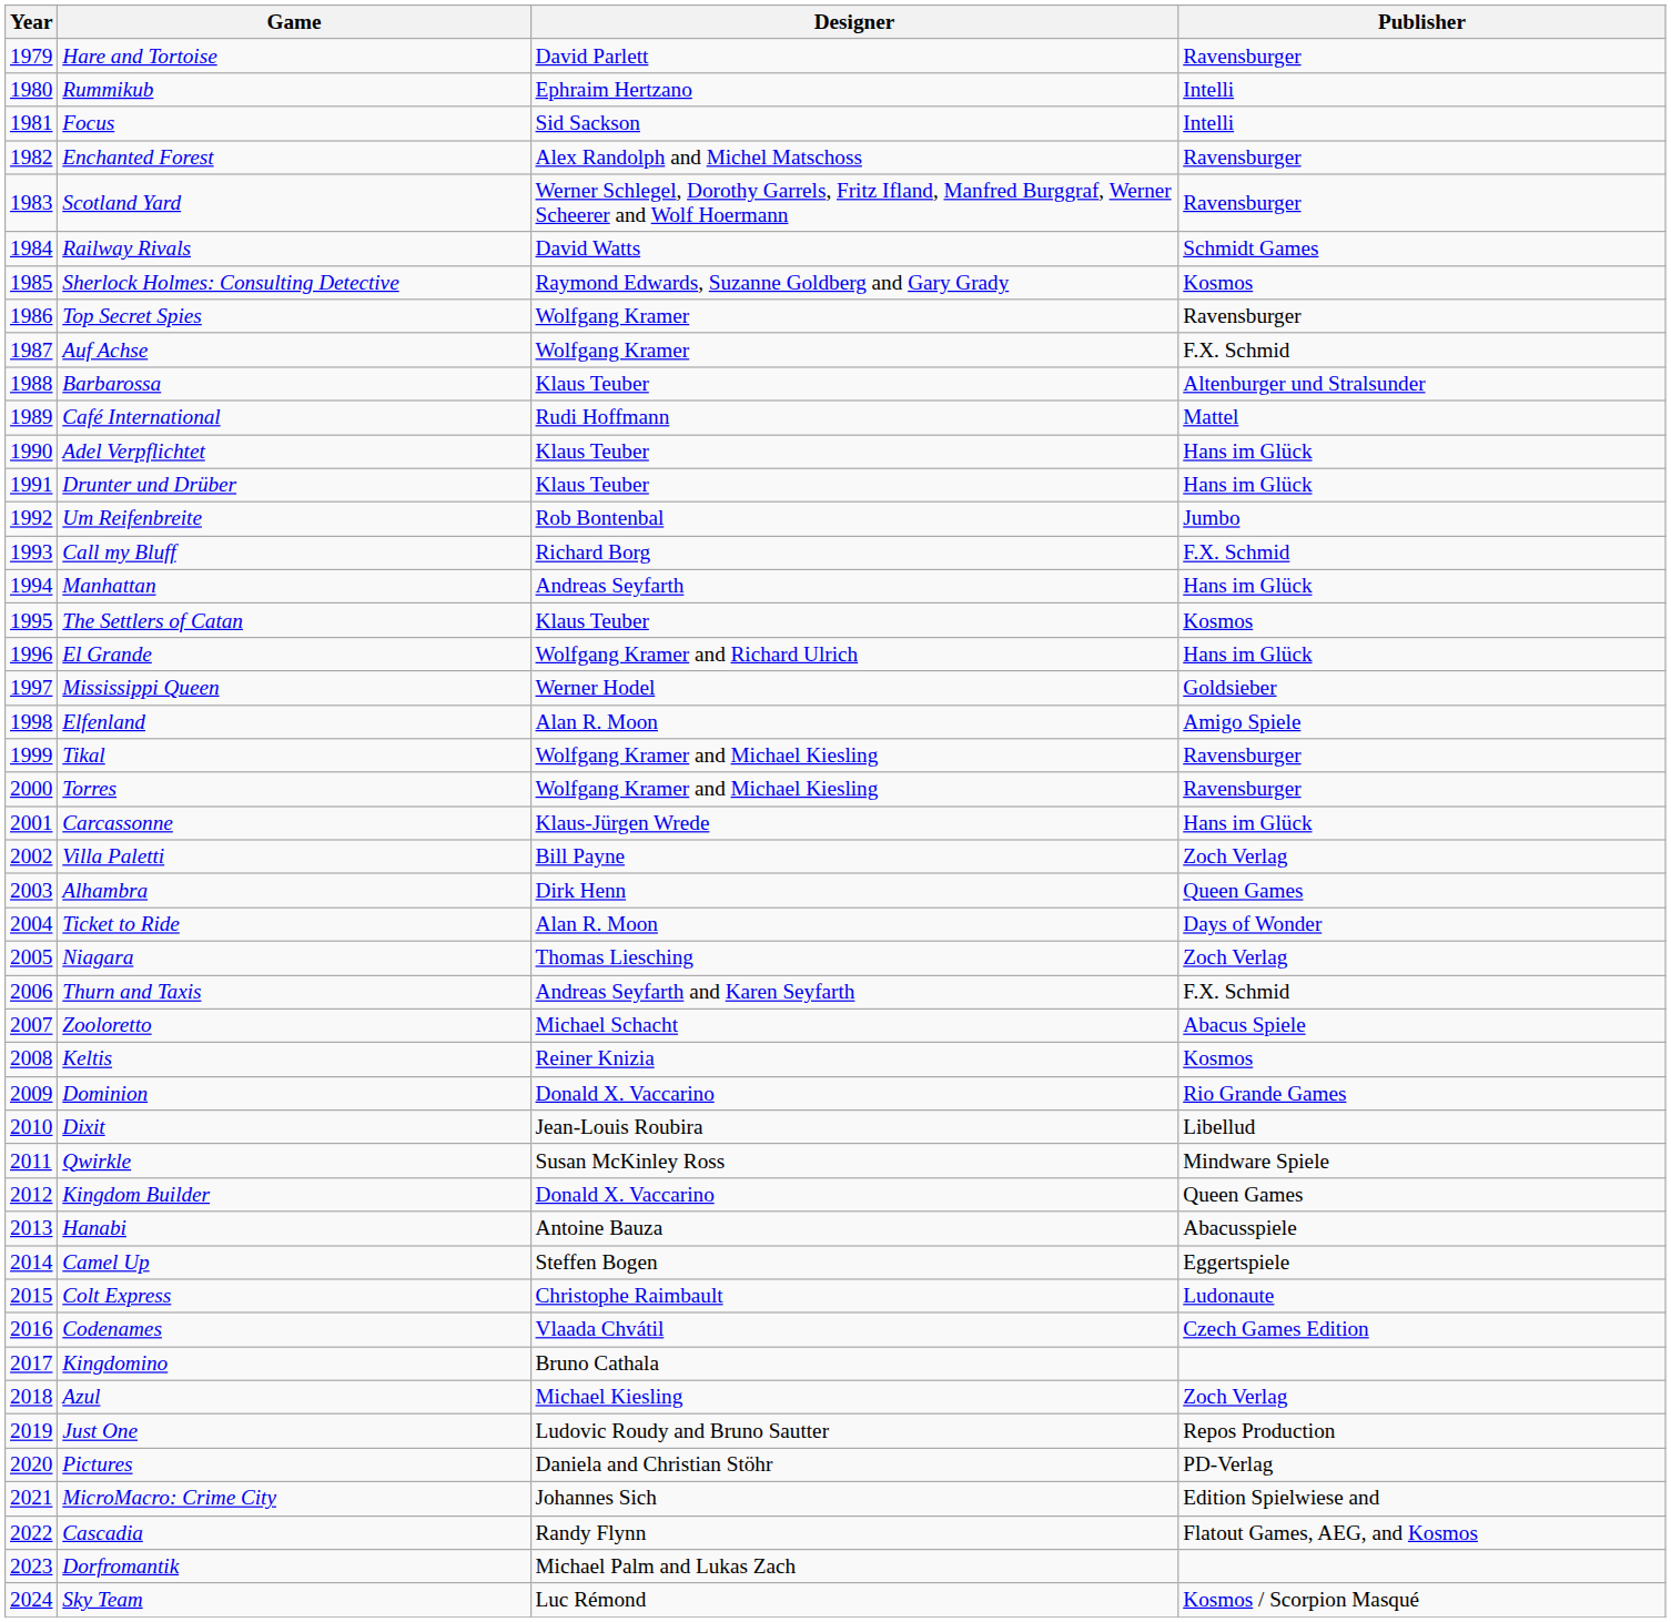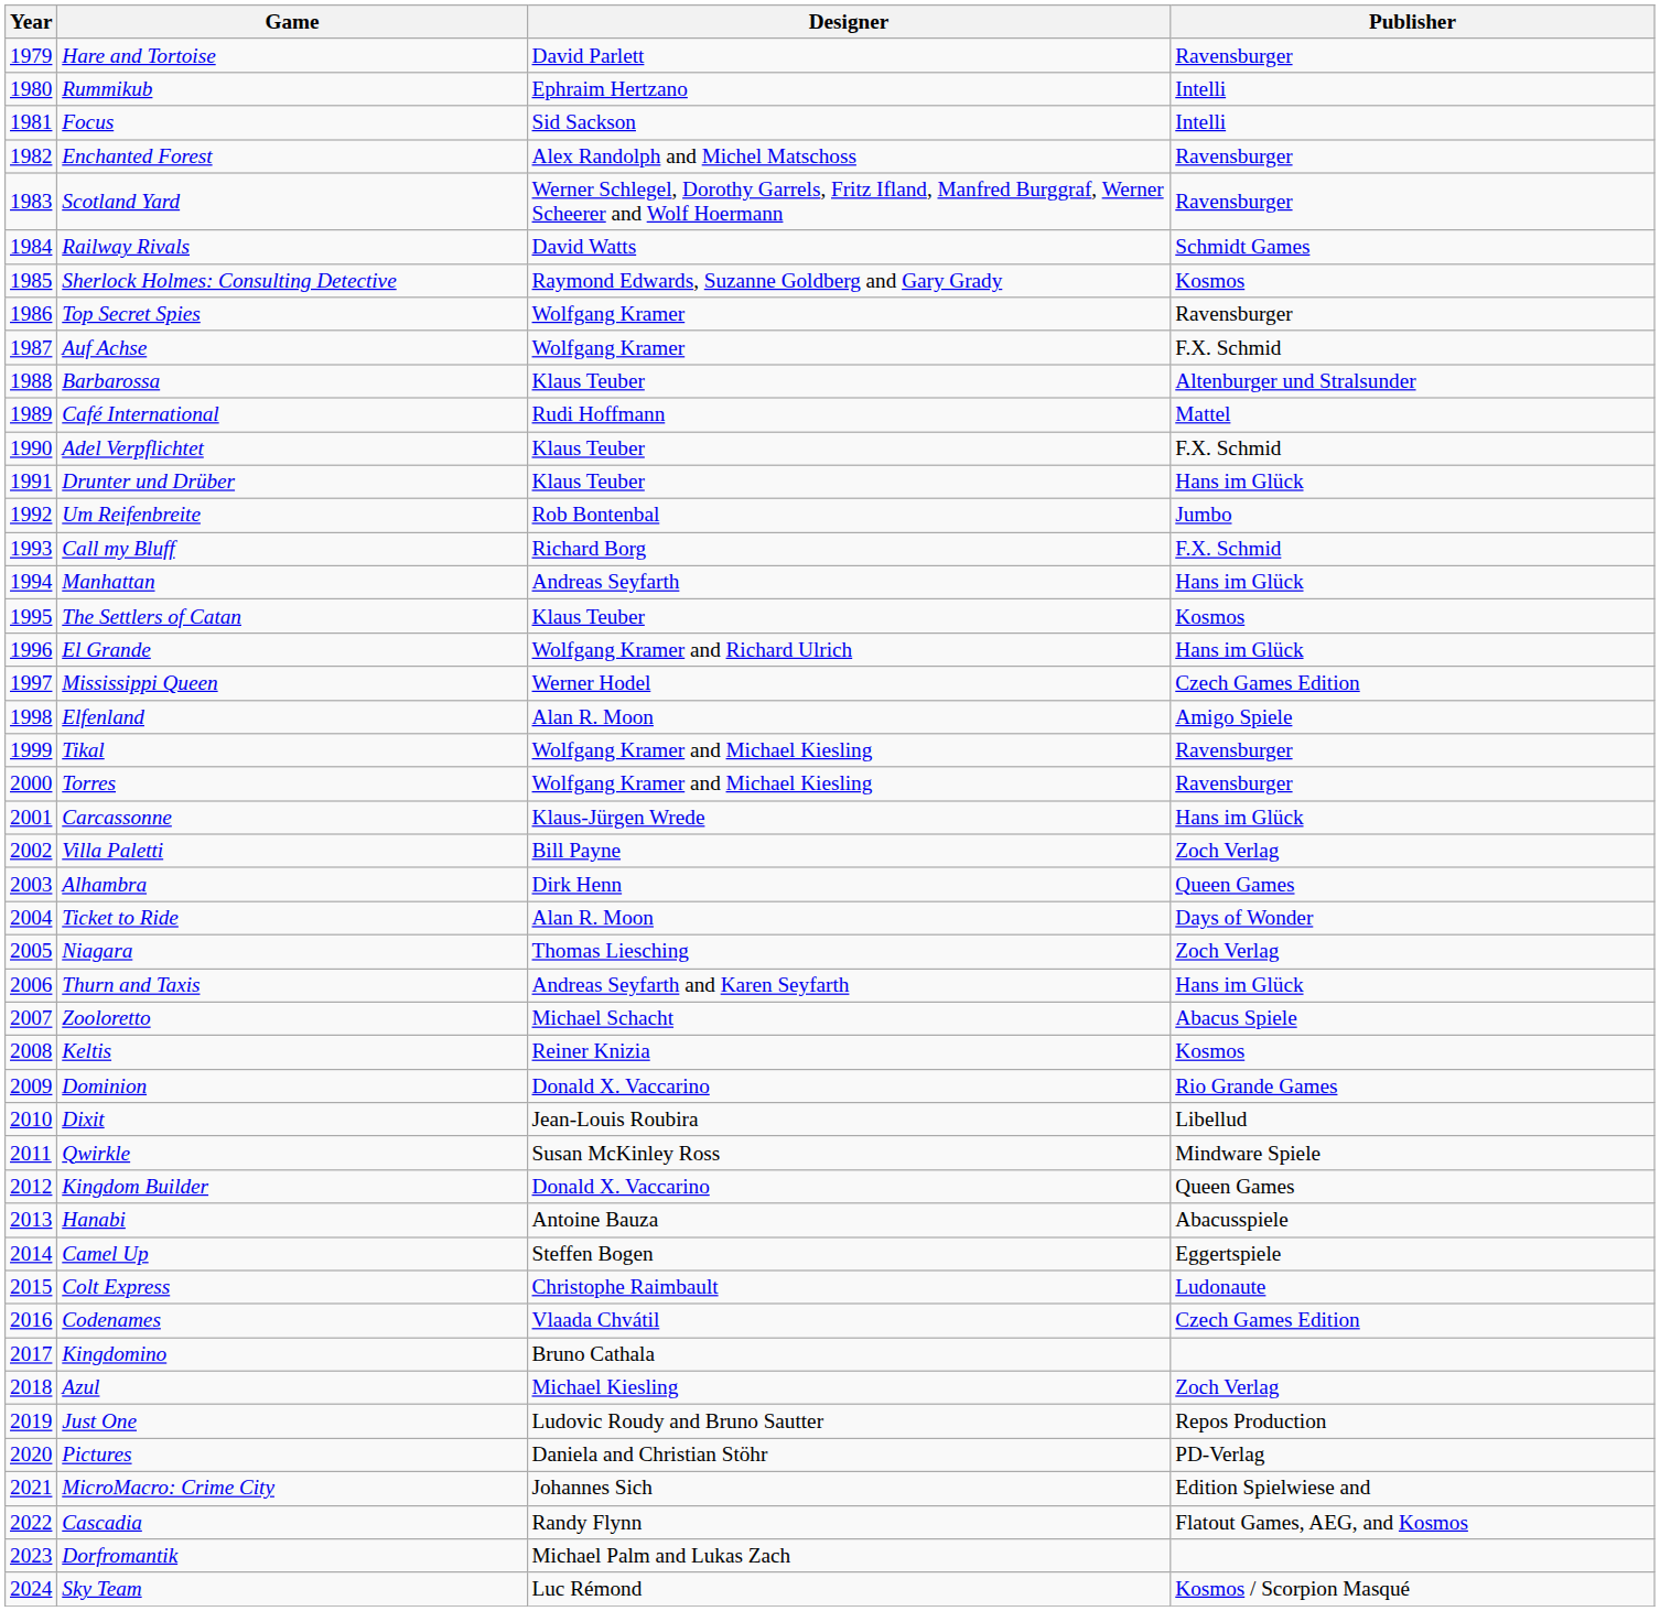 <table class="wikitable sortable">
 <tr>
 <th style="width:1%;">Year</th>
 <th style="width:29%;">Game</th>
 <th style="width:40%;">Designer</th>
 <th style="width:30%;">Publisher</th>
 </tr>
 <tr>
 <td><a href='#'>1979</a></td>
 <td><em><a href='#'>Hare and Tortoise</a></em></td>
 <td><a href='#'>David Parlett</a></td>
 <td><a href='#'>Ravensburger</a></td>
 </tr>
 <tr>
 <td><a href='#'>1980</a></td>
 <td><em><a href='#'>Rummikub</a></em></td>
 <td><a href='#'>Ephraim Hertzano</a></td>
 <td><a href='#'>Intelli</a></td>
 </tr>
 <tr>
 <td><a href='#'>1981</a></td>
 <td><a href='#'><em>Focus</em></a></td>
 <td><a href='#'>Sid Sackson</a></td>
 <td><a href='#'>Intelli</a></td>
 </tr>
 <tr>
 <td><a href='#'>1982</a></td>
 <td><a href='#'><em>Enchanted Forest</em></a></td>
 <td><a href='#'>Alex Randolph</a> and <a href='#'>Michel Matschoss</a></td>
 <td><a href='#'>Ravensburger</a></td>
 </tr>
 <tr>
 <td><a href='#'>1983</a></td>
 <td><a href='#'><em>Scotland Yard</em></a></td>
 <td><a href='#'>Werner Schlegel</a>, <a href='#'>Dorothy Garrels</a>, <a href='#'>Fritz Ifland</a>, <a href='#'>Manfred Burggraf</a>, <a href='#'>Werner Scheerer</a> and <a href='#'>Wolf Hoermann</a></td>
 <td><a href='#'>Ravensburger</a></td>
 </tr>
 <tr>
 <td><a href='#'>1984</a></td>
 <td><em><a href='#'>Railway Rivals</a></em></td>
 <td><a href='#'>David Watts</a></td>
 <td><a href='#'>Schmidt Games</a></td>
 </tr>
 <tr>
 <td><a href='#'>1985</a></td>
 <td><a href='#'><em>Sherlock Holmes: Consulting Detective</em></a></td>
 <td><a href='#'>Raymond Edwards</a>, <a href='#'>Suzanne Goldberg</a> and <a href='#'>Gary Grady</a></td>
 <td><a href='#'>Kosmos</a></td>
 </tr>
 <tr>
 <td><a href='#'>1986</a></td>
 <td><em><a href='#'>Top Secret Spies</a></em></td>
 <td><a href='#'>Wolfgang Kramer</a></td>
 <td>Ravensburger</td>
 </tr>
 <tr>
 <td><a href='#'>1987</a></td>
 <td><em><a href='#'>Auf Achse</a></em></td>
 <td><a href='#'>Wolfgang Kramer</a></td>
 <td>F.X. Schmid</td>
 </tr>
 <tr>
 <td><a href='#'>1988</a></td>
 <td><a href='#'><em>Barbarossa</em></a></td>
 <td><a href='#'>Klaus Teuber</a></td>
 <td><a href='#'>Altenburger und Stralsunder</a></td>
 </tr>
 <tr>
 <td><a href='#'>1989</a></td>
 <td><em><a href='#'>Café International</a></em></td>
 <td><a href='#'>Rudi Hoffmann</a></td>
 <td><a href='#'>Mattel</a></td>
 </tr>
 <tr>
 <td><a href='#'>1990</a></td>
 <td><em><a href='#'>Adel Verpflichtet</a></em></td>
 <td><a href='#'>Klaus Teuber</a></td>
-<td><a href='#'>Hans im Glück</a></td>
+<td>F.X. Schmid</td>
 </tr>
 <tr>
 <td><a href='#'>1991</a></td>
 <td><em><a href='#'>Drunter und Drüber</a></em></td>
 <td><a href='#'>Klaus Teuber</a></td>
 <td><a href='#'>Hans im Glück</a></td>
 </tr>
 <tr>
 <td><a href='#'>1992</a></td>
 <td><em><a href='#'>Um Reifenbreite</a></em></td>
 <td><a href='#'>Rob Bontenbal</a></td>
 <td><a href='#'>Jumbo</a></td>
 </tr>
 <tr>
 <td><a href='#'>1993</a></td>
 <td><a href='#'><em>Call my Bluff</em></a></td>
 <td><a href='#'>Richard Borg</a></td>
 <td><a href='#'>F.X. Schmid</a></td>
 </tr>
 <tr>
 <td><a href='#'>1994</a></td>
 <td><a href='#'><em>Manhattan</em></a></td>
 <td><a href='#'>Andreas Seyfarth</a></td>
 <td><a href='#'>Hans im Glück</a></td>
 </tr>
 <tr>
 <td><a href='#'>1995</a></td>
 <td Nowrap><em><a href='#'>The Settlers of Catan</a></em></td>
 <td><a href='#'>Klaus Teuber</a></td>
 <td><a href='#'>Kosmos</a></td>
 </tr>
 <tr>
 <td><a href='#'>1996</a></td>
 <td><em><a href='#'>El Grande</a></em></td>
 <td><a href='#'>Wolfgang Kramer</a> and <a href='#'>Richard Ulrich</a></td>
 <td><a href='#'>Hans im Glück</a></td>
 </tr>
 <tr>
 <td><a href='#'>1997</a></td>
 <td><a href='#'><em>Mississippi Queen</em></a></td>
 <td><a href='#'>Werner Hodel</a></td>
-<td><a href='#'>Goldsieber</a></td>
+<td><a href='#'>Czech Games Edition</a></td>
 </tr>
 <tr>
 <td><a href='#'>1998</a></td>
 <td><em><a href='#'>Elfenland</a></em></td>
 <td><a href='#'>Alan R. Moon</a></td>
 <td><a href='#'>Amigo Spiele</a></td>
 </tr>
 <tr>
 <td><a href='#'>1999</a></td>
 <td><a href='#'><em>Tikal</em></a></td>
 <td><a href='#'>Wolfgang Kramer</a> and <a href='#'>Michael Kiesling</a></td>
 <td><a href='#'>Ravensburger</a></td>
 </tr>
 <tr>
 <td><a href='#'>2000</a></td>
 <td><a href='#'><em>Torres</em></a></td>
 <td><a href='#'>Wolfgang Kramer</a> and <a href='#'>Michael Kiesling</a></td>
 <td><a href='#'>Ravensburger</a></td>
 </tr>
 <tr>
 <td><a href='#'>2001</a></td>
 <td><a href='#'><em>Carcassonne</em></a></td>
 <td><a href='#'>Klaus-Jürgen Wrede</a></td>
 <td><a href='#'>Hans im Glück</a></td>
 </tr>
 <tr>
 <td><a href='#'>2002</a></td>
 <td><em><a href='#'>Villa Paletti</a></em></td>
 <td><a href='#'>Bill Payne</a></td>
 <td><a href='#'>Zoch Verlag</a></td>
 </tr>
 <tr>
 <td><a href='#'>2003</a></td>
 <td><a href='#'><em>Alhambra</em></a></td>
 <td><a href='#'>Dirk Henn</a></td>
 <td><a href='#'>Queen Games</a></td>
 </tr>
 <tr>
 <td><a href='#'>2004</a></td>
 <td Nowrap><a href='#'><em>Ticket to Ride</em></a></td>
 <td><a href='#'>Alan R. Moon</a></td>
 <td><a href='#'>Days of Wonder</a></td>
 </tr>
 <tr>
 <td><a href='#'>2005</a></td>
 <td><a href='#'><em>Niagara</em></a></td>
 <td><a href='#'>Thomas Liesching</a></td>
 <td><a href='#'>Zoch Verlag</a></td>
 </tr>
 <tr>
 <td><a href='#'>2006</a></td>
 <td><a href='#'><em>Thurn and Taxis</em></a></td>
 <td><a href='#'>Andreas Seyfarth</a> and <a href='#'>Karen Seyfarth</a></td>
-<td>F.X. Schmid</td>
+<td><a href='#'>Hans im Glück</a></td>
 </tr>
 <tr>
 <td><a href='#'>2007</a></td>
 <td><em><a href='#'>Zooloretto</a></em></td>
 <td><a href='#'>Michael Schacht</a></td>
 <td><a href='#'>Abacus Spiele</a></td>
 </tr>
 <tr>
 <td><a href='#'>2008</a></td>
 <td><em><a href='#'>Keltis</a></em></td>
 <td><a href='#'>Reiner Knizia</a></td>
 <td><a href='#'>Kosmos</a></td>
 </tr>
 <tr>
 <td><a href='#'>2009</a></td>
 <td><a href='#'><em>Dominion</em></a></td>
 <td><a href='#'>Donald X. Vaccarino</a></td>
 <td><a href='#'>Rio Grande Games</a></td>
 </tr>
 <tr>
 <td><a href='#'>2010</a></td>
 <td><a href='#'><em>Dixit</em></a></td>
 <td>Jean-Louis Roubira</td>
 <td>Libellud</td>
 </tr>
 <tr>
 <td><a href='#'>2011</a></td>
 <td><em><a href='#'>Qwirkle</a></em></td>
 <td>Susan McKinley Ross</td>
 <td>Mindware Spiele</td>
 </tr>
 <tr>
 <td><a href='#'>2012</a></td>
 <td><em><a href='#'>Kingdom Builder</a></em></td>
 <td><a href='#'>Donald X. Vaccarino</a></td>
 <td>Queen Games</td>
 </tr>
 <tr>
 <td><a href='#'>2013</a></td>
 <td><a href='#'><em>Hanabi</em></a></td>
 <td>Antoine Bauza</td>
 <td>Abacusspiele</td>
 </tr>
 <tr>
 <td><a href='#'>2014</a></td>
 <td><em><a href='#'>Camel Up</a></em></td>
 <td>Steffen Bogen</td>
 <td>Eggertspiele</td>
 </tr>
 <tr>
 <td><a href='#'>2015</a></td>
 <td><em><a href='#'>Colt Express</a></em></td>
 <td><a href='#'>Christophe Raimbault</a></td>
 <td><a href='#'>Ludonaute</a></td>
 </tr>
 <tr>
 <td><a href='#'>2016</a></td>
 <td><a href='#'><em>Codenames</em></a></td>
 <td><a href='#'>Vlaada Chvátil</a></td>
 <td><a href='#'>Czech Games Edition</a></td>
 </tr>
 <tr>
 <td><a href='#'>2017</a></td>
 <td><em><a href='#'>Kingdomino</a></em></td>
 <td>Bruno Cathala</td>
 <td></td>
 </tr>
 <tr>
 <td><a href='#'>2018</a></td>
 <td><a href='#'><em>Azul</em></a></td>
 <td><a href='#'>Michael Kiesling</a></td>
 <td><a href='#'>Zoch Verlag</a></td>
 </tr>
 <tr>
 <td><a href='#'>2019</a></td>
 <td><a href='#'><em>Just One</em></a></td>
 <td>Ludovic Roudy and Bruno Sautter</td>
 <td>Repos Production</td>
 </tr>
 <tr>
 <td><a href='#'>2020</a></td>
 <td><a href='#'><em>Pictures</em></a></td>
 <td>Daniela and Christian Stöhr</td>
 <td>PD-Verlag</td>
 </tr>
 <tr>
 <td><a href='#'>2021</a></td>
 <td><em><a href='#'>MicroMacro: Crime City</a></em></td>
 <td>Johannes Sich</td>
 <td>Edition Spielwiese and </td>
 </tr>
 <tr>
 <td><a href='#'>2022</a></td>
 <td><em><a href='#'>Cascadia</a></em></td>
 <td>Randy Flynn</td>
 <td>Flatout Games, AEG, and <a href='#'>Kosmos</a></td>
 </tr>
 <tr>
 <td><a href='#'>2023</a></td>
 <td><a href='#'><em>Dorfromantik</em></a></td>
 <td>Michael Palm and Lukas Zach</td>
 <td></td>
 </tr>
 <tr>
 <td><a href='#'>2024</a></td>
 <td><a href='#'><em>Sky Team</em></a></td>
 <td>Luc Rémond</td>
 <td><a href='#'>Kosmos</a> / Scorpion Masqué</td>
 </tr>
 </table>
